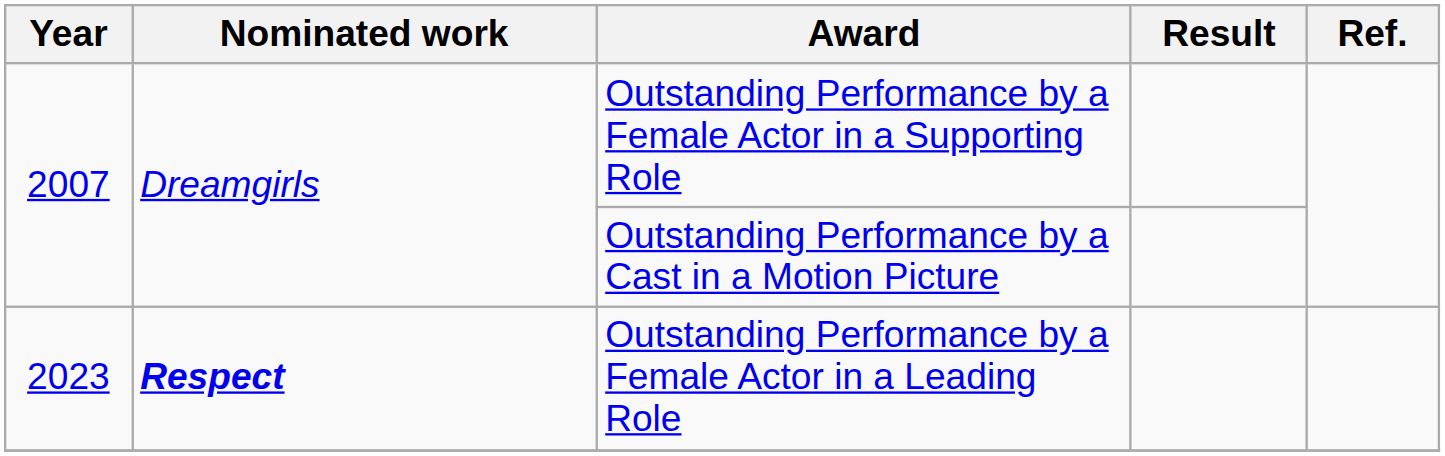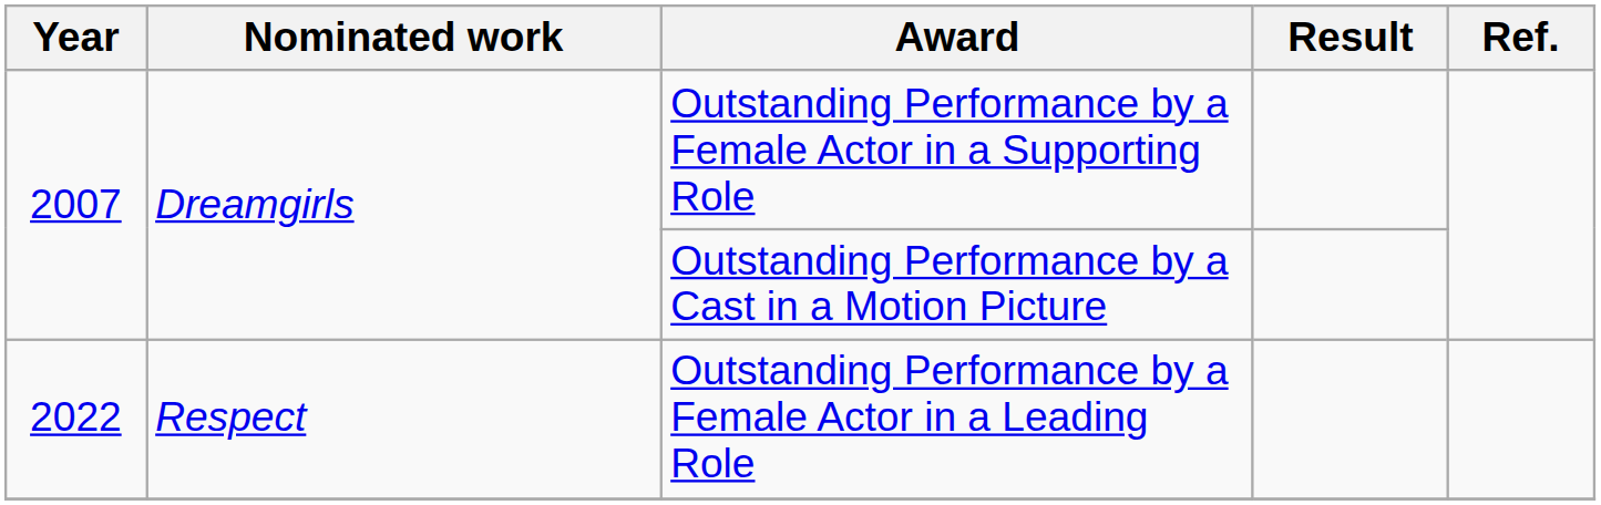 <table class="wikitable" style="width:70%;">
 <tr>
 <th style="width:3%;">Year</th>
 <th style="width:20%;">Nominated work</th>
 <th style="width:23%;">Award</th>
 <th style="width:5%;">Result</th>
 <th style="width:5%;">Ref.</th>
 </tr>
 <tr>
 <td rowspan="2" align="center"><a href='#'>2007</a></td>
 <td rowspan="2"><em><a href='#'>Dreamgirls</a></em></td>
 <td><a href='#'>Outstanding Performance by a Female Actor in a Supporting Role</a></td>
 <td></td>
 <td rowspan="2" align="center"></td>
 </tr>
 <tr>
 <td><a href='#'>Outstanding Performance by a Cast in a Motion Picture</a></td>
 <td></td>
 </tr>
 <tr>
-<td align="center"><a href='#'>2023</a></td>
-<td><strong><em><a href='#'>Respect</a></em></strong></td>
+<td align="center"><a href='#'>2022</a></td>
+<td><em><a href='#'>Respect</a></em></td>
 <td><a href='#'>Outstanding Performance by a Female Actor in a Leading Role</a></td>
 <td></td>
 <td align="center"></td>
 </tr>
 <tr>
 </tr>
 </table>
